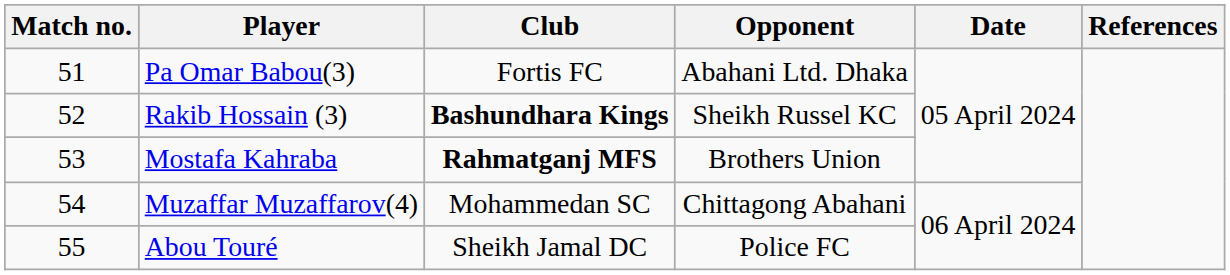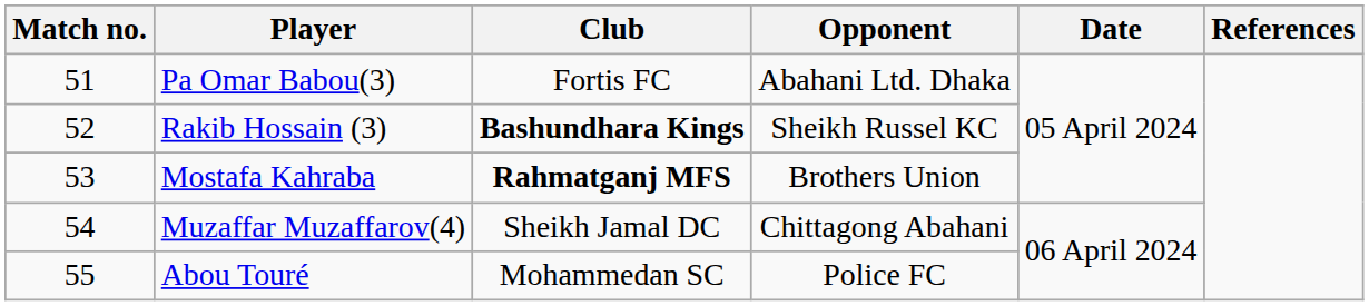 <table class="wikitable" style="text-align:center">
 <tr>
 <th>Match no.</th>
 <th>Player</th>
 <th>Club</th>
 <th>Opponent</th>
 <th>Date</th>
 <th><strong>References</strong></th>
 </tr>
 <tr>
 <td>51</td>
 <td align="left"> <a href='#'>Pa Omar Babou</a>(3)</td>
 <td>Fortis FC</td>
 <td>Abahani Ltd. Dhaka</td>
 <td rowspan="3">05 April 2024</td>
 <td rowspan="5"></td>
 </tr>
 <tr>
 <td>52</td>
 <td align="left"> <a href='#'>Rakib Hossain</a> (3)</td>
 <td><strong>Bashundhara Kings</strong></td>
 <td>Sheikh Russel KC</td>
 </tr>
 <tr>
 <td>53</td>
 <td align="left"> <a href='#'>Mostafa Kahraba</a></td>
 <td><strong>Rahmatganj MFS</strong></td>
 <td>Brothers Union</td>
 </tr>
 <tr>
 <td>54</td>
 <td align="left"> <a href='#'>Muzaffar Muzaffarov</a>(4)</td>
-<td>Mohammedan SC</td>
+<td>Sheikh Jamal DC</td>
 <td>Chittagong Abahani</td>
 <td rowspan="2">06 April 2024</td>
 </tr>
 <tr>
 <td>55</td>
 <td align="left"> <a href='#'>Abou Touré</a></td>
-<td>Sheikh Jamal DC</td>
+<td>Mohammedan SC</td>
 <td>Police FC</td>
 </tr>
 </table>
